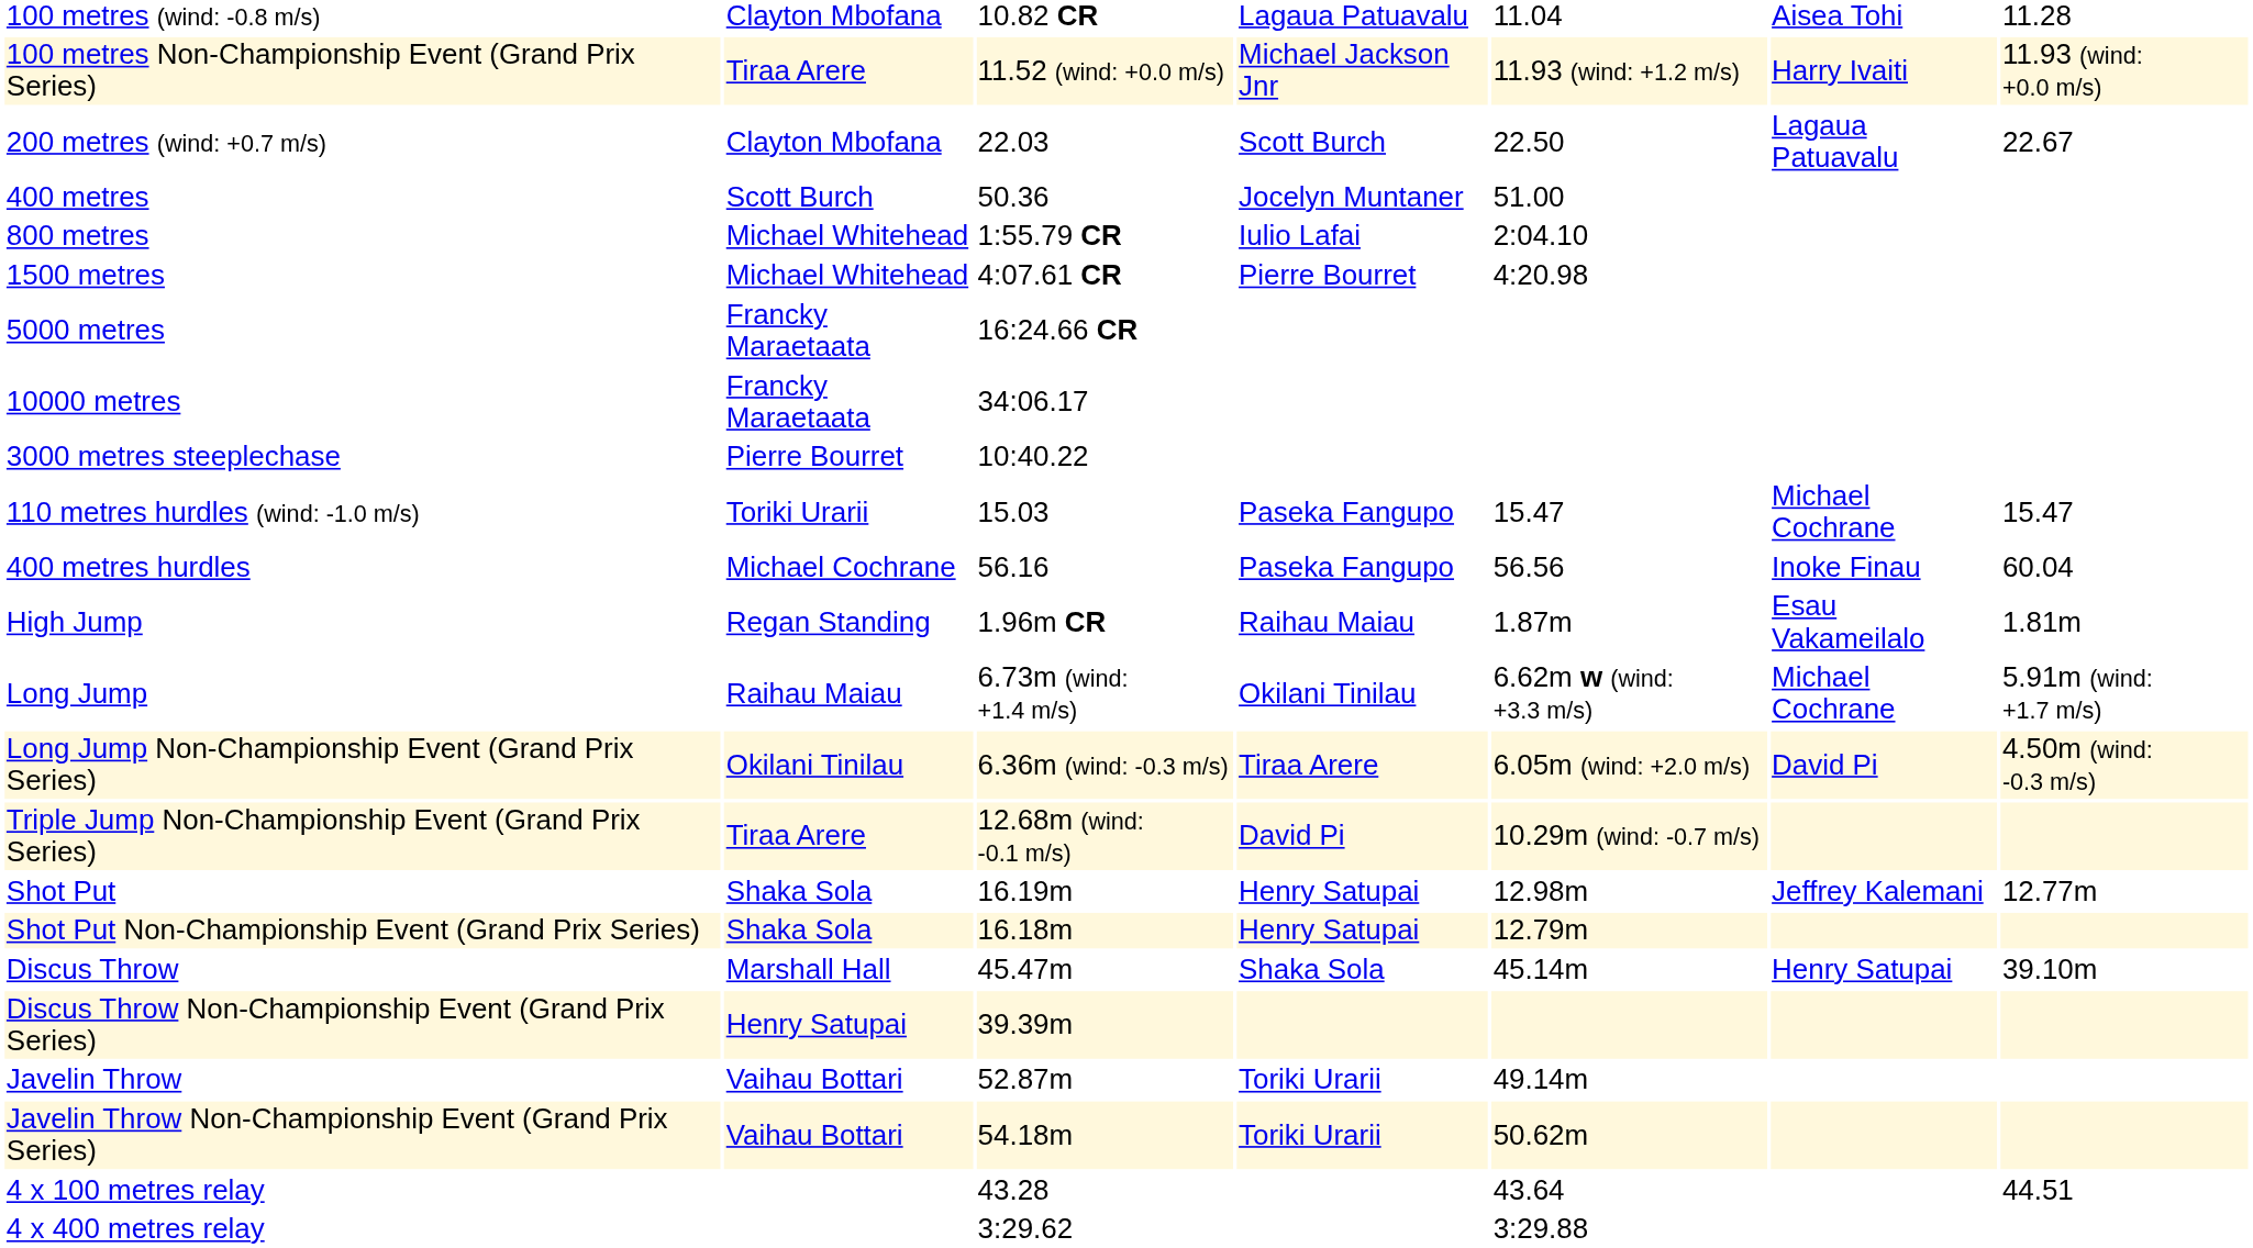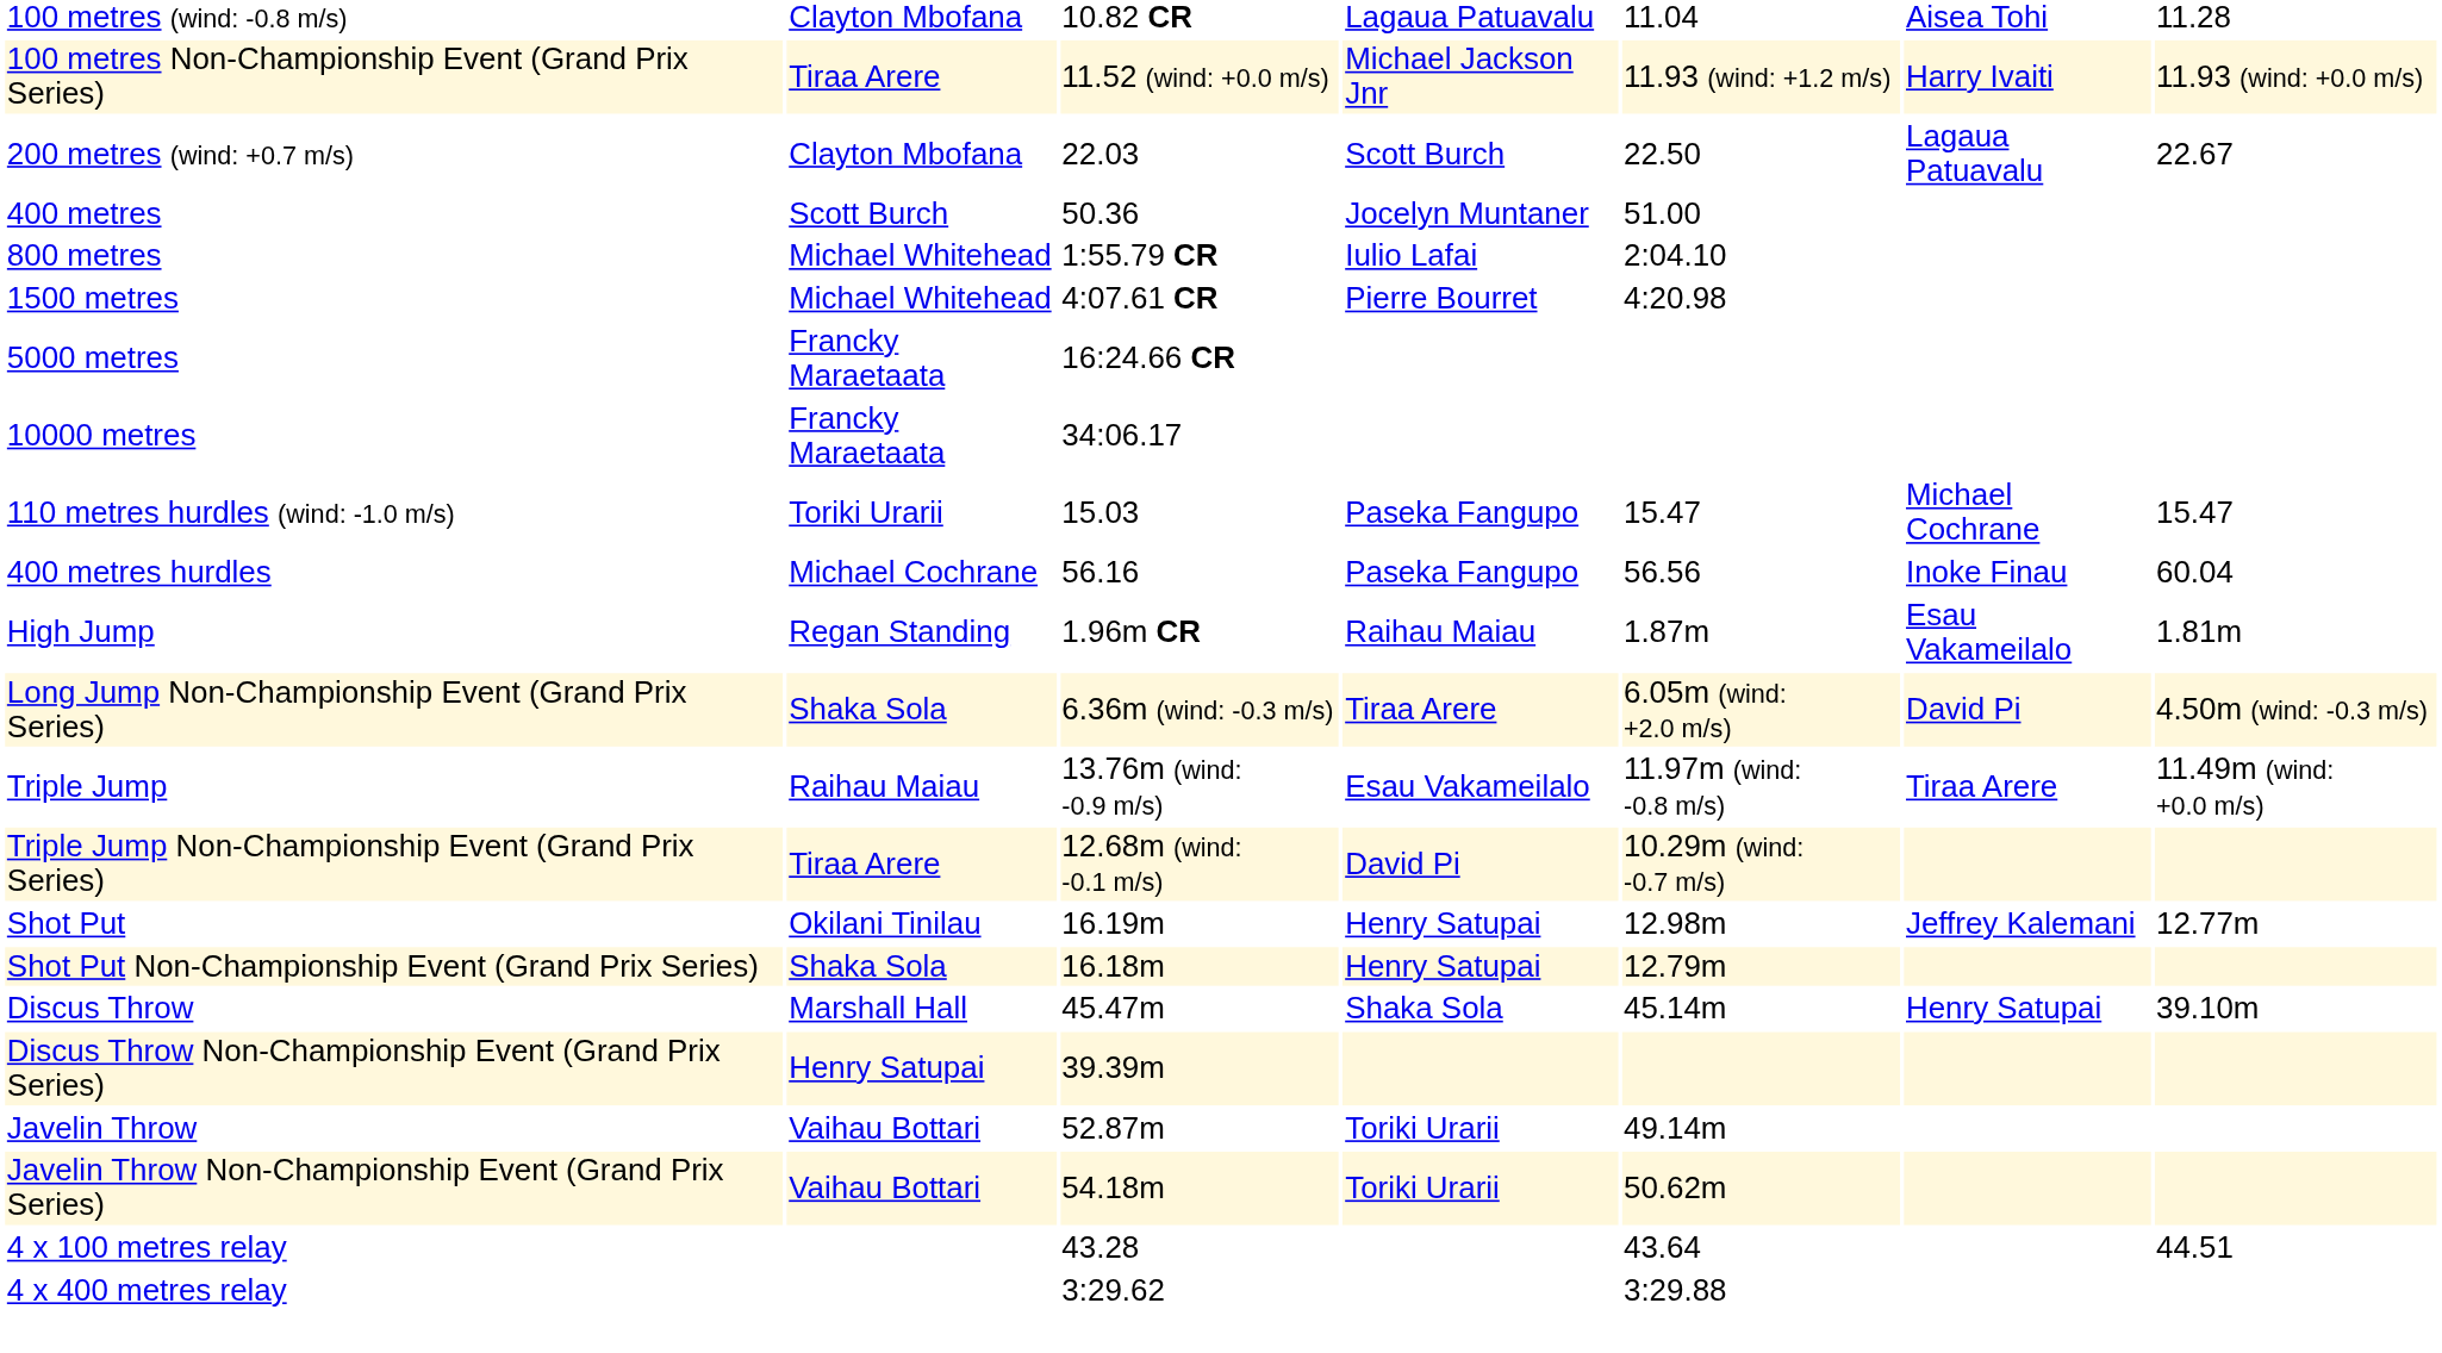 <table>
 <tr>
 <td><a href='#'>100 metres</a> <small>(wind: -0.8 m/s)</small></td>
 <td align=left><a href='#'>Clayton Mbofana</a> <br> </td>
 <td>10.82 <strong>CR</strong></td>
 <td align=left><a href='#'>Lagaua Patuavalu</a> <br> </td>
 <td>11.04</td>
 <td align=left><a href='#'>Aisea Tohi</a> <br> </td>
 <td>11.28</td>
 </tr>
 <tr style="background-color:CornSilk">
 <td><a href='#'>100 metres</a> Non-Championship Event (Grand Prix Series)</td>
 <td align=left><a href='#'>Tiraa Arere</a> <br> </td>
 <td>11.52 <small>(wind: +0.0 m/s)</small></td>
 <td align=left><a href='#'>Michael Jackson Jnr</a> <br> </td>
 <td>11.93 <small>(wind: +1.2 m/s)</small></td>
 <td align=left><a href='#'>Harry Ivaiti</a> <br> </td>
 <td>11.93 <small>(wind: +0.0 m/s)</small></td>
 </tr>
 <tr>
 <td><a href='#'>200 metres</a> <small>(wind: +0.7 m/s)</small></td>
 <td align=left><a href='#'>Clayton Mbofana</a> <br> </td>
 <td>22.03</td>
 <td align=left><a href='#'>Scott Burch</a> <br> </td>
 <td>22.50</td>
 <td align=left><a href='#'>Lagaua Patuavalu</a> <br> </td>
 <td>22.67</td>
 </tr>
 <tr>
 <td><a href='#'>400 metres</a></td>
 <td align=left><a href='#'>Scott Burch</a> <br> </td>
 <td>50.36</td>
 <td align=left><a href='#'>Jocelyn Muntaner</a> <br> </td>
 <td>51.00</td>
 <td></td>
 <td></td>
 </tr>
 <tr>
 <td><a href='#'>800 metres</a></td>
 <td align=left><a href='#'>Michael Whitehead</a> <br> </td>
 <td>1:55.79 <strong>CR</strong></td>
 <td align=left><a href='#'>Iulio Lafai</a> <br> </td>
 <td>2:04.10</td>
 <td></td>
 <td></td>
 </tr>
 <tr>
 <td><a href='#'>1500 metres</a></td>
 <td align=left><a href='#'>Michael Whitehead</a> <br> </td>
 <td>4:07.61 <strong>CR</strong></td>
 <td align=left><a href='#'>Pierre Bourret</a> <br> </td>
 <td>4:20.98</td>
 <td></td>
 <td></td>
 </tr>
 <tr>
 <td><a href='#'>5000 metres</a></td>
 <td align=left><a href='#'>Francky Maraetaata</a> <br> </td>
 <td>16:24.66 <strong>CR</strong></td>
 <td></td>
 <td></td>
 <td></td>
 <td></td>
 </tr>
 <tr>
 <td><a href='#'>10000 metres</a></td>
 <td align=left><a href='#'>Francky Maraetaata</a> <br> </td>
 <td>34:06.17</td>
 <td></td>
 <td></td>
 <td></td>
 <td></td>
 </tr>
 <tr>
-<td><a href='#'>3000 metres steeplechase</a></td>
-<td align=left><a href='#'>Pierre Bourret</a> <br> </td>
-<td>10:40.22</td>
-<td></td>
-<td></td>
-<td></td>
-<td></td>
-</tr>
-<tr>
 <td><a href='#'>110 metres hurdles</a> <small>(wind: -1.0 m/s)</small></td>
 <td align=left><a href='#'>Toriki Urarii</a> <br> </td>
 <td>15.03</td>
 <td align=left><a href='#'>Paseka Fangupo</a> <br> </td>
 <td>15.47</td>
 <td align=left><a href='#'>Michael Cochrane</a> <br> </td>
 <td>15.47</td>
 </tr>
 <tr>
 <td><a href='#'>400 metres hurdles</a></td>
 <td align=left><a href='#'>Michael Cochrane</a> <br> </td>
 <td>56.16</td>
 <td align=left><a href='#'>Paseka Fangupo</a> <br> </td>
 <td>56.56</td>
 <td align=left><a href='#'>Inoke Finau</a> <br> </td>
 <td>60.04</td>
 </tr>
 <tr>
 <td><a href='#'>High Jump</a></td>
 <td align=left><a href='#'>Regan Standing</a> <br> </td>
 <td>1.96m <strong>CR</strong></td>
 <td align=left><a href='#'>Raihau Maiau</a> <br> </td>
 <td>1.87m</td>
 <td align=left><a href='#'>Esau Vakameilalo</a> <br> </td>
 <td>1.81m</td>
 </tr>
-<tr>
-<td><a href='#'>Long Jump</a></td>
-<td align=left><a href='#'>Raihau Maiau</a> <br> </td>
-<td>6.73m <small>(wind: +1.4 m/s)</small></td>
-<td align=left><a href='#'>Okilani Tinilau</a> <br> </td>
-<td>6.62m <strong>w</strong> <small>(wind: +3.3 m/s)</small></td>
-<td align=left><a href='#'>Michael Cochrane</a> <br> </td>
-<td>5.91m <small>(wind: +1.7 m/s)</small></td>
-</tr>
 <tr style="background-color:CornSilk">
 <td><a href='#'>Long Jump</a> Non-Championship Event (Grand Prix Series)</td>
-<td align=left><a href='#'>Okilani Tinilau</a> <br> </td>
+<td align=left><a href='#'>Shaka Sola</a> <br> </td>
 <td>6.36m <small>(wind: -0.3 m/s)</small></td>
 <td align=left><a href='#'>Tiraa Arere</a> <br> </td>
 <td>6.05m <small>(wind: +2.0 m/s)</small></td>
 <td align=left><a href='#'>David Pi</a> <br> </td>
 <td>4.50m <small>(wind: -0.3 m/s)</small></td>
+</tr>
+<tr>
+<td><a href='#'>Triple Jump</a></td>
+<td align=left><a href='#'>Raihau Maiau</a> <br> </td>
+<td>13.76m <small>(wind: -0.9 m/s)</small></td>
+<td align=left><a href='#'>Esau Vakameilalo</a> <br> </td>
+<td>11.97m <small>(wind: -0.8 m/s)</small></td>
+<td align=left><a href='#'>Tiraa Arere</a> <br> </td>
+<td>11.49m <small>(wind: +0.0 m/s)</small></td>
 </tr>
 <tr style="background-color:CornSilk">
 <td><a href='#'>Triple Jump</a> Non-Championship Event (Grand Prix Series)</td>
 <td align=left><a href='#'>Tiraa Arere</a> <br> </td>
 <td>12.68m <small>(wind: -0.1 m/s)</small></td>
 <td align=left><a href='#'>David Pi</a> <br> </td>
 <td>10.29m <small>(wind: -0.7 m/s)</small></td>
 <td></td>
 <td></td>
 </tr>
 <tr>
 <td><a href='#'>Shot Put</a></td>
-<td align=left><a href='#'>Shaka Sola</a> <br> </td>
+<td align=left><a href='#'>Okilani Tinilau</a> <br> </td>
 <td>16.19m</td>
 <td align=left><a href='#'>Henry Satupai</a> <br> </td>
 <td>12.98m</td>
 <td align=left><a href='#'>Jeffrey Kalemani</a> <br> </td>
 <td>12.77m</td>
 </tr>
 <tr style="background-color:CornSilk">
 <td><a href='#'>Shot Put</a> Non-Championship Event (Grand Prix Series)</td>
 <td align=left><a href='#'>Shaka Sola</a> <br> </td>
 <td>16.18m</td>
 <td align=left><a href='#'>Henry Satupai</a> <br> </td>
 <td>12.79m</td>
 <td></td>
 <td></td>
 </tr>
 <tr>
 <td><a href='#'>Discus Throw</a></td>
 <td align=left><a href='#'>Marshall Hall</a> <br> </td>
 <td>45.47m</td>
 <td align=left><a href='#'>Shaka Sola</a> <br> </td>
 <td>45.14m</td>
 <td align=left><a href='#'>Henry Satupai</a> <br> </td>
 <td>39.10m</td>
 </tr>
 <tr style="background-color:CornSilk">
 <td><a href='#'>Discus Throw</a> Non-Championship Event (Grand Prix Series)</td>
 <td align=left><a href='#'>Henry Satupai</a> <br> </td>
 <td>39.39m</td>
 <td></td>
 <td></td>
 <td></td>
 <td></td>
 </tr>
 <tr>
 <td><a href='#'>Javelin Throw</a></td>
 <td align=left><a href='#'>Vaihau Bottari</a> <br> </td>
 <td>52.87m</td>
 <td align=left><a href='#'>Toriki Urarii</a> <br> </td>
 <td>49.14m</td>
 <td></td>
 <td></td>
 </tr>
 <tr style="background-color:CornSilk">
 <td><a href='#'>Javelin Throw</a> Non-Championship Event (Grand Prix Series)</td>
 <td align=left><a href='#'>Vaihau Bottari</a> <br> </td>
 <td>54.18m</td>
 <td align=left><a href='#'>Toriki Urarii</a> <br> </td>
 <td>50.62m</td>
 <td></td>
 <td></td>
 </tr>
 <tr>
 <td><a href='#'>4 x 100 metres relay</a></td>
 <td></td>
 <td>43.28</td>
 <td></td>
 <td>43.64</td>
 <td></td>
 <td>44.51</td>
 </tr>
 <tr>
 <td><a href='#'>4 x 400 metres relay</a></td>
 <td></td>
 <td>3:29.62</td>
 <td></td>
 <td>3:29.88</td>
 <td></td>
 <td></td>
 </tr>
 </table>
